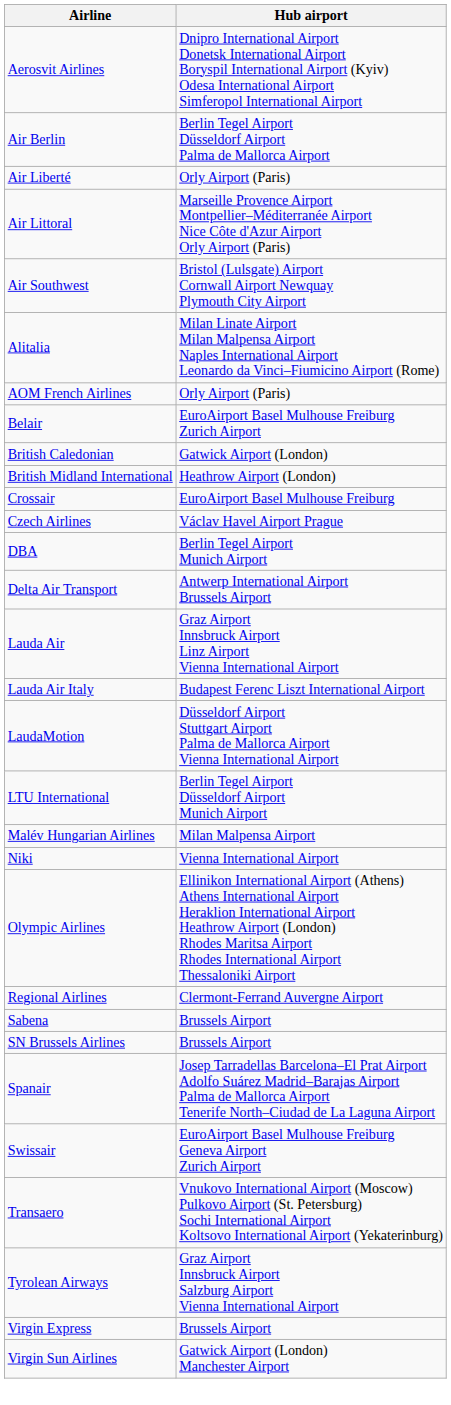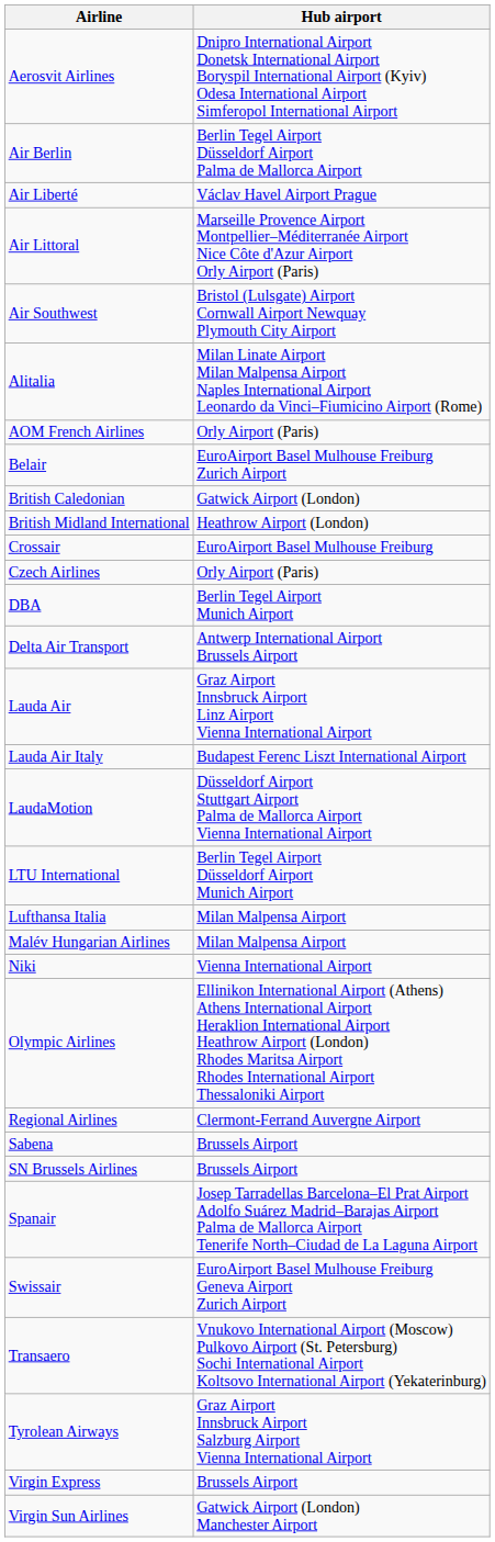 <table class="wikitable">
 <tr>
 <th>Airline</th>
 <th>Hub airport</th>
 </tr>
 <tr>
 <td> <a href='#'>Aerosvit Airlines</a></td>
 <td> <a href='#'>Dnipro International Airport</a><br> <a href='#'>Donetsk International Airport</a><br> <a href='#'>Boryspil International Airport</a> (Kyiv)<br> <a href='#'>Odesa International Airport</a><br> <a href='#'>Simferopol International Airport</a></td>
 </tr>
 <tr>
 <td> <a href='#'>Air Berlin</a></td>
 <td> <a href='#'>Berlin Tegel Airport</a><br> <a href='#'>Düsseldorf Airport</a><br> <a href='#'>Palma de Mallorca Airport</a></td>
 </tr>
 <tr>
 <td> <a href='#'>Air Liberté</a></td>
-<td> <a href='#'>Orly Airport</a> (Paris)</td>
+<td> <a href='#'>Václav Havel Airport Prague</a></td>
 </tr>
 <tr>
 <td> <a href='#'>Air Littoral</a></td>
 <td> <a href='#'>Marseille Provence Airport</a><br> <a href='#'>Montpellier–Méditerranée Airport</a><br> <a href='#'>Nice Côte d'Azur Airport</a><br> <a href='#'>Orly Airport</a> (Paris)</td>
 </tr>
 <tr>
 <td> <a href='#'>Air Southwest</a></td>
 <td> <a href='#'>Bristol (Lulsgate) Airport</a><br> <a href='#'>Cornwall Airport Newquay</a><br> <a href='#'>Plymouth City Airport</a></td>
 </tr>
 <tr>
 <td> <a href='#'>Alitalia</a></td>
 <td> <a href='#'>Milan Linate Airport</a><br> <a href='#'>Milan Malpensa Airport</a><br> <a href='#'>Naples International Airport</a><br> <a href='#'>Leonardo da Vinci–Fiumicino Airport</a> (Rome)</td>
 </tr>
 <tr>
 <td> <a href='#'>AOM French Airlines</a></td>
 <td> <a href='#'>Orly Airport</a> (Paris)</td>
 </tr>
 <tr>
 <td> <a href='#'>Belair</a></td>
 <td> <a href='#'>EuroAirport Basel Mulhouse Freiburg</a><br> <a href='#'>Zurich Airport</a></td>
 </tr>
 <tr>
 <td> <a href='#'>British Caledonian</a></td>
 <td> <a href='#'>Gatwick Airport</a> (London)</td>
 </tr>
 <tr>
 <td> <a href='#'>British Midland International</a></td>
 <td> <a href='#'>Heathrow Airport</a> (London)</td>
 </tr>
 <tr>
 <td> <a href='#'>Crossair</a></td>
 <td> <a href='#'>EuroAirport Basel Mulhouse Freiburg</a></td>
 </tr>
 <tr>
 <td> <a href='#'>Czech Airlines</a></td>
-<td> <a href='#'>Václav Havel Airport Prague</a></td>
+<td> <a href='#'>Orly Airport</a> (Paris)</td>
 </tr>
 <tr>
 <td> <a href='#'>DBA</a></td>
 <td> <a href='#'>Berlin Tegel Airport</a><br> <a href='#'>Munich Airport</a></td>
 </tr>
 <tr>
 <td> <a href='#'>Delta Air Transport</a></td>
 <td> <a href='#'>Antwerp International Airport</a><br> <a href='#'>Brussels Airport</a></td>
 </tr>
 <tr>
 <td> <a href='#'>Lauda Air</a></td>
 <td> <a href='#'>Graz Airport</a><br> <a href='#'>Innsbruck Airport</a><br> <a href='#'>Linz Airport</a><br> <a href='#'>Vienna International Airport</a></td>
 </tr>
 <tr>
 <td> <a href='#'>Lauda Air Italy</a></td>
 <td> <a href='#'>Budapest Ferenc Liszt International Airport</a></td>
 </tr>
 <tr>
 <td> <a href='#'>LaudaMotion</a></td>
 <td> <a href='#'>Düsseldorf Airport</a><br> <a href='#'>Stuttgart Airport</a><br> <a href='#'>Palma de Mallorca Airport</a><br> <a href='#'>Vienna International Airport</a></td>
 </tr>
 <tr>
 <td> <a href='#'>LTU International</a></td>
 <td> <a href='#'>Berlin Tegel Airport</a><br> <a href='#'>Düsseldorf Airport</a><br> <a href='#'>Munich Airport</a></td>
+</tr>
+<tr>
+<td> <a href='#'>Lufthansa Italia</a></td>
+<td> <a href='#'>Milan Malpensa Airport</a></td>
 </tr>
 <tr>
 <td> <a href='#'>Malév Hungarian Airlines</a></td>
 <td> <a href='#'>Milan Malpensa Airport</a></td>
 </tr>
 <tr>
 <td> <a href='#'>Niki</a></td>
 <td> <a href='#'>Vienna International Airport</a></td>
 </tr>
 <tr>
 <td> <a href='#'>Olympic Airlines</a></td>
 <td> <a href='#'>Ellinikon International Airport</a> (Athens)<br> <a href='#'>Athens International Airport</a><br> <a href='#'>Heraklion International Airport</a><br>  <a href='#'>Heathrow Airport</a> (London)<br> <a href='#'>Rhodes Maritsa Airport</a><br>  <a href='#'>Rhodes International Airport</a><br> <a href='#'>Thessaloniki Airport</a></td>
 </tr>
 <tr>
 <td> <a href='#'>Regional Airlines</a></td>
 <td> <a href='#'>Clermont-Ferrand Auvergne Airport</a></td>
 </tr>
 <tr>
 <td> <a href='#'>Sabena</a></td>
 <td> <a href='#'>Brussels Airport</a></td>
 </tr>
 <tr>
 <td> <a href='#'>SN Brussels Airlines</a></td>
 <td> <a href='#'>Brussels Airport</a></td>
 </tr>
 <tr>
 <td> <a href='#'>Spanair</a></td>
 <td> <a href='#'>Josep Tarradellas Barcelona–El Prat Airport</a><br> <a href='#'>Adolfo Suárez Madrid–Barajas Airport</a><br> <a href='#'>Palma de Mallorca Airport</a><br> <a href='#'>Tenerife North–Ciudad de La Laguna Airport</a></td>
 </tr>
 <tr>
 <td> <a href='#'>Swissair</a></td>
 <td> <a href='#'>EuroAirport Basel Mulhouse Freiburg</a><br> <a href='#'>Geneva Airport</a><br> <a href='#'>Zurich Airport</a></td>
 </tr>
 <tr>
 <td> <a href='#'>Transaero</a></td>
 <td> <a href='#'>Vnukovo International Airport</a> (Moscow)<br> <a href='#'>Pulkovo Airport</a> (St. Petersburg)<br> <a href='#'>Sochi International Airport</a><br> <a href='#'>Koltsovo International Airport</a> (Yekaterinburg)</td>
 </tr>
 <tr>
 <td> <a href='#'>Tyrolean Airways</a></td>
 <td> <a href='#'>Graz Airport</a><br> <a href='#'>Innsbruck Airport</a><br> <a href='#'>Salzburg Airport</a><br> <a href='#'>Vienna International Airport</a></td>
 </tr>
 <tr>
 <td> <a href='#'>Virgin Express</a></td>
 <td> <a href='#'>Brussels Airport</a></td>
 </tr>
 <tr>
 <td> <a href='#'>Virgin Sun Airlines</a></td>
 <td> <a href='#'>Gatwick Airport</a> (London)<br> <a href='#'>Manchester Airport</a></td>
 </tr>
 </table>
